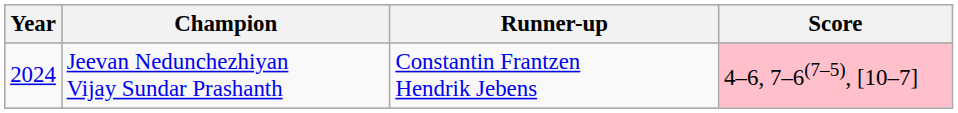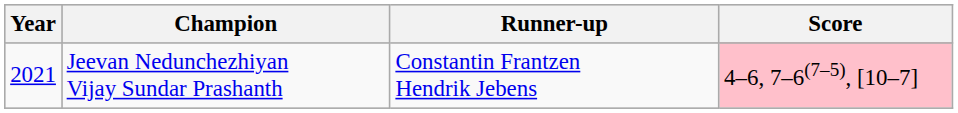 <table class="wikitable" style="font-size:90%">
 <tr>
 <th>Year</th>
 <th width="200">Champion</th>
 <th width="200">Runner-up</th>
 <th width="140">Score</th>
 </tr>
 <tr>
-<td><a href='#'>2024</a></td>
+<td><a href='#'>2021</a></td>
 <td> <a href='#'>Jeevan Nedunchezhiyan</a><br>  <a href='#'>Vijay Sundar Prashanth</a></td>
 <td> <a href='#'>Constantin Frantzen</a> <br> <a href='#'>Hendrik Jebens</a></td>
 <td style="background: pink;">4–6, 7–6<sup>(7–5)</sup>, [10–7]</td>
 </tr>
 </table>
